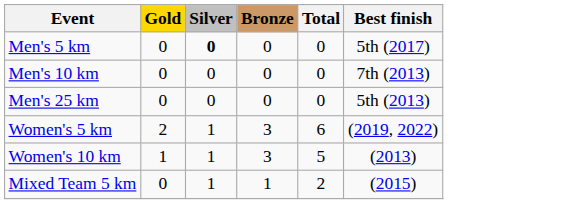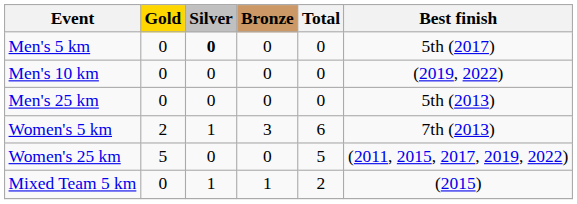 <table class="wikitable sortable" style="text-align:center">
 <tr>
 <th>Event</th>
 <th style="background-color:gold;">Gold</th>
 <th style="background-color:silver;">Silver</th>
 <th style="background-color:#c96;">Bronze</th>
 <th>Total</th>
 <th>Best finish</th>
 </tr>
 <tr>
 <td align=left><a href='#'>Men's 5 km</a></td>
 <td>0</td>
 <td><strong>0</strong></td>
 <td>0</td>
 <td>0</td>
 <td>5th (<a href='#'>2017</a>)</td>
 </tr>
 <tr>
 <td align=left><a href='#'>Men's 10 km</a></td>
 <td>0</td>
 <td>0</td>
 <td>0</td>
 <td>0</td>
-<td>7th (<a href='#'>2013</a>)</td>
+<td> (<a href='#'>2019</a>, <a href='#'>2022</a>)</td>
 </tr>
 <tr>
 <td align=left><a href='#'>Men's 25 km</a></td>
 <td>0</td>
 <td>0</td>
 <td>0</td>
 <td>0</td>
 <td>5th (<a href='#'>2013</a>)</td>
 </tr>
 <tr>
 <td align=left><a href='#'>Women's 5 km</a></td>
 <td>2</td>
 <td>1</td>
 <td>3</td>
 <td>6</td>
-<td> (<a href='#'>2019</a>, <a href='#'>2022</a>)</td>
+<td>7th (<a href='#'>2013</a>)</td>
 </tr>
 <tr>
-<td align=left><a href='#'>Women's 10 km</a></td>
-<td>1</td>
-<td>1</td>
-<td>3</td>
+<td align=left><a href='#'>Women's 25 km</a></td>
 <td>5</td>
-<td> (<a href='#'>2013</a>)</td>
+<td>0</td>
+<td>0</td>
+<td>5</td>
+<td> (<a href='#'>2011</a>, <a href='#'>2015</a>, <a href='#'>2017</a>, <a href='#'>2019</a>, <a href='#'>2022</a>)</td>
 </tr>
 <tr>
 <td align=left><a href='#'>Mixed Team 5 km</a></td>
 <td>0</td>
 <td>1</td>
 <td>1</td>
 <td>2</td>
 <td> (<a href='#'>2015</a>)</td>
 </tr>
 <tr>
 </tr>
 </table>
